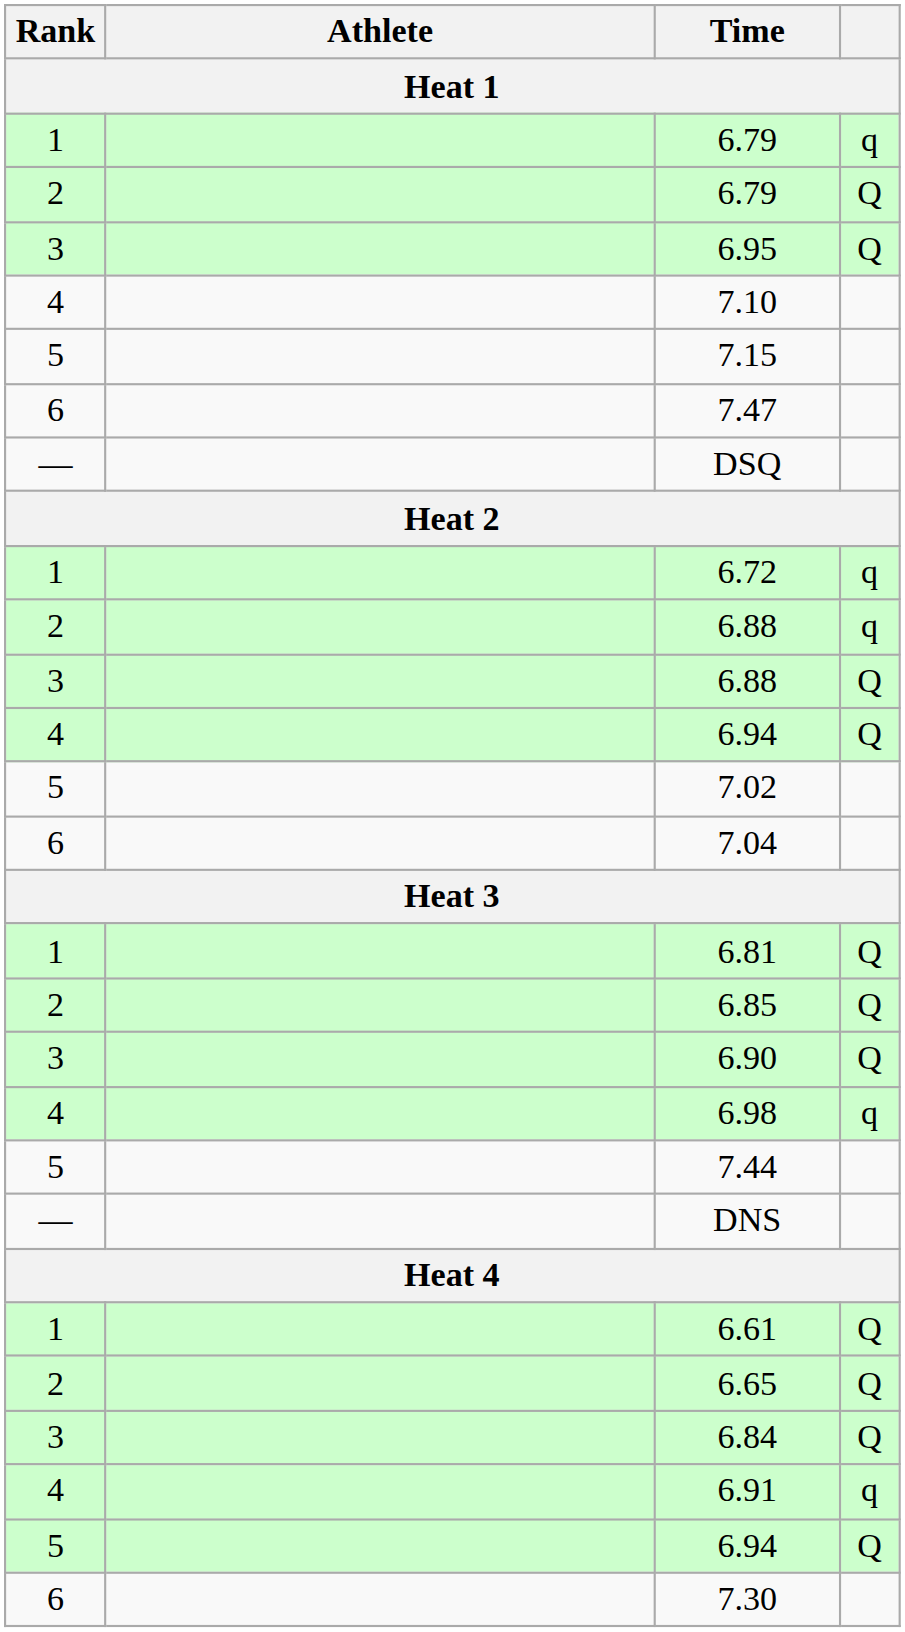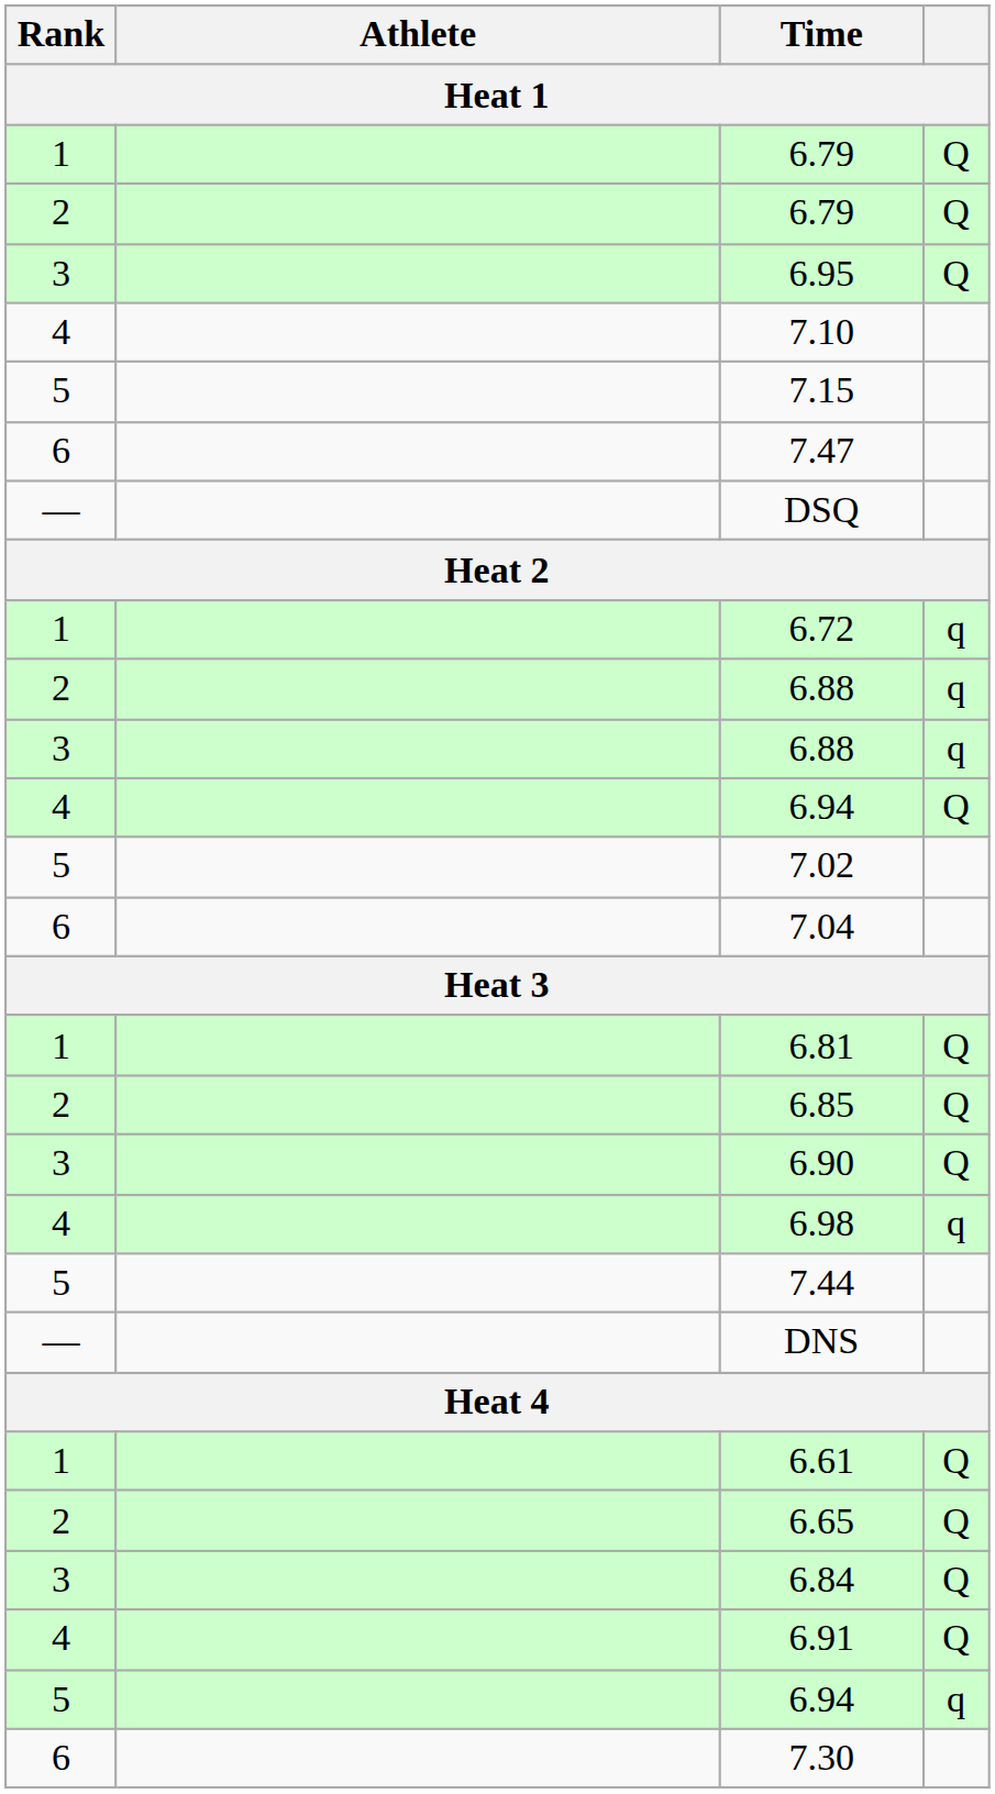 <table class=wikitable style="text-align:center">
 <tr>
 <th width=40>Rank</th>
 <th width=250>Athlete</th>
 <th width=80>Time</th>
 <th width=20></th>
 </tr>
 <tr>
 <th colspan=4>Heat 1</th>
 </tr>
 <tr bgcolor="ccffcc">
 <td>1</td>
 <td align=left></td>
 <td>6.79</td>
-<td>q</td>
+<td>Q</td>
 </tr>
 <tr bgcolor="ccffcc">
 <td>2</td>
 <td align=left></td>
 <td>6.79</td>
 <td>Q</td>
 </tr>
 <tr bgcolor="ccffcc">
 <td>3</td>
 <td align=left></td>
 <td>6.95</td>
 <td>Q</td>
 </tr>
 <tr>
 <td>4</td>
 <td align=left></td>
 <td>7.10</td>
 <td></td>
 </tr>
 <tr>
 <td>5</td>
 <td align=left></td>
 <td>7.15</td>
 <td></td>
 </tr>
 <tr>
 <td>6</td>
 <td align=left></td>
 <td>7.47</td>
 <td></td>
 </tr>
 <tr>
 <td>—</td>
 <td align=left></td>
 <td>DSQ</td>
 <td></td>
 </tr>
 <tr>
 <th colspan=4>Heat 2</th>
 </tr>
 <tr bgcolor="ccffcc">
 <td>1</td>
 <td align=left></td>
 <td>6.72</td>
 <td>q</td>
 </tr>
 <tr bgcolor="ccffcc">
 <td>2</td>
 <td align=left></td>
 <td>6.88</td>
 <td>q</td>
 </tr>
 <tr bgcolor="ccffcc">
 <td>3</td>
 <td align=left></td>
 <td>6.88</td>
-<td>Q</td>
+<td>q</td>
 </tr>
 <tr bgcolor="ccffcc">
 <td>4</td>
 <td align=left></td>
 <td>6.94</td>
 <td>Q</td>
 </tr>
 <tr>
 <td>5</td>
 <td align=left></td>
 <td>7.02</td>
 <td></td>
 </tr>
 <tr>
 <td>6</td>
 <td align=left></td>
 <td>7.04</td>
 <td></td>
 </tr>
 <tr>
 <th colspan=4>Heat 3</th>
 </tr>
 <tr bgcolor="ccffcc">
 <td>1</td>
 <td align=left></td>
 <td>6.81</td>
 <td>Q</td>
 </tr>
 <tr bgcolor="ccffcc">
 <td>2</td>
 <td align=left></td>
 <td>6.85</td>
 <td>Q</td>
 </tr>
 <tr bgcolor="ccffcc">
 <td>3</td>
 <td align=left></td>
 <td>6.90</td>
 <td>Q</td>
 </tr>
 <tr bgcolor="ccffcc">
 <td>4</td>
 <td align=left></td>
 <td>6.98</td>
 <td>q</td>
 </tr>
 <tr>
 <td>5</td>
 <td align=left></td>
 <td>7.44</td>
 <td></td>
 </tr>
 <tr>
 <td>—</td>
 <td align=left></td>
 <td>DNS</td>
 <td></td>
 </tr>
 <tr>
 <th colspan=4>Heat 4</th>
 </tr>
 <tr bgcolor="ccffcc">
 <td>1</td>
 <td align=left></td>
 <td>6.61</td>
 <td>Q</td>
 </tr>
 <tr bgcolor="ccffcc">
 <td>2</td>
 <td align=left></td>
 <td>6.65</td>
 <td>Q</td>
 </tr>
 <tr bgcolor="ccffcc">
 <td>3</td>
 <td align=left></td>
 <td>6.84</td>
 <td>Q</td>
 </tr>
 <tr bgcolor="ccffcc">
 <td>4</td>
 <td align=left></td>
 <td>6.91</td>
-<td>q</td>
+<td>Q</td>
 </tr>
 <tr bgcolor="ccffcc">
 <td>5</td>
 <td align=left></td>
 <td>6.94</td>
-<td>Q</td>
+<td>q</td>
 </tr>
 <tr>
 <td>6</td>
 <td align=left></td>
 <td>7.30</td>
 <td></td>
 </tr>
 </table>
